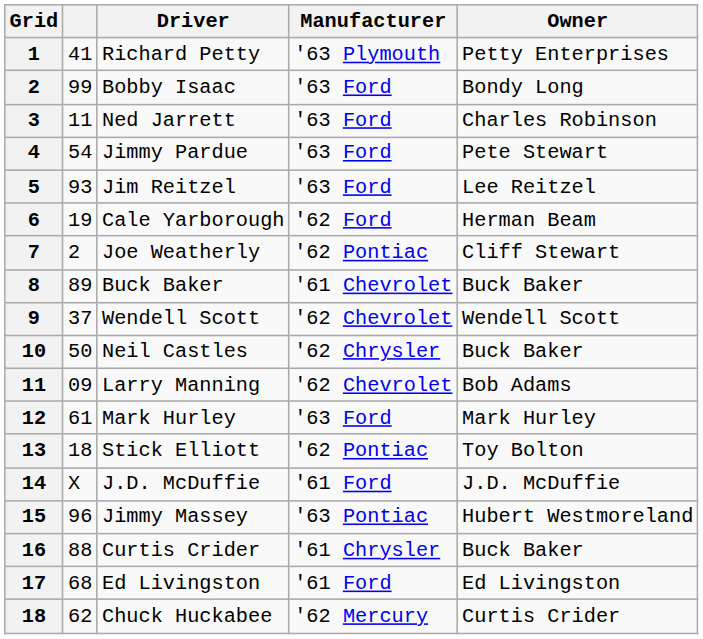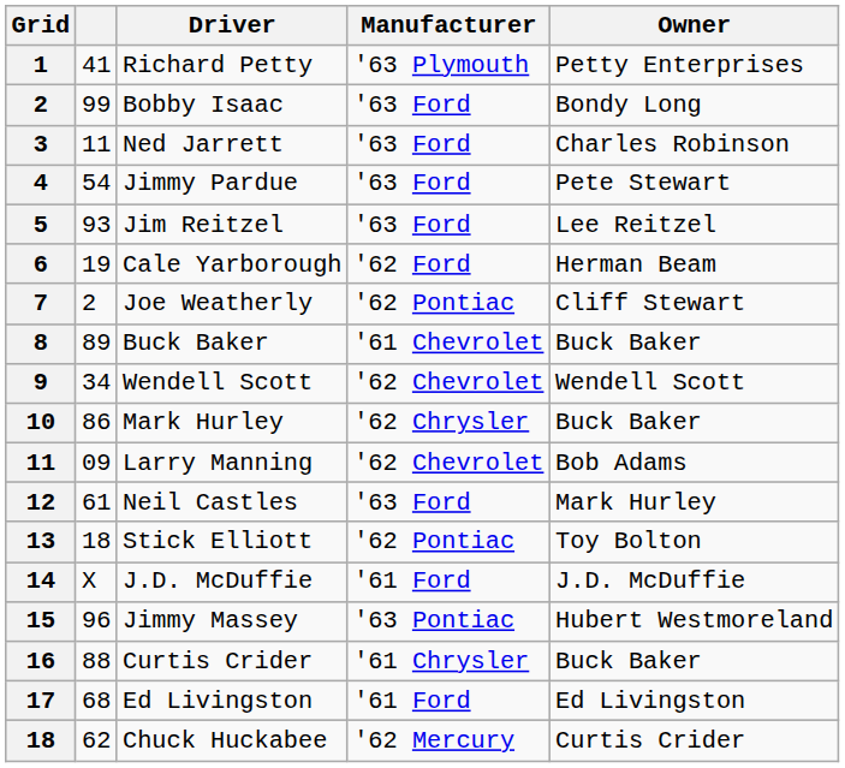 <table class="wikitable">
 <tr>
 <th>Grid</th>
 <th></th>
 <th>Driver</th>
 <th>Manufacturer</th>
 <th>Owner</th>
 </tr>
 <tr>
 <th>1</th>
 <td>41</td>
 <td>Richard Petty</td>
 <td>'63 <a href='#'>Plymouth</a></td>
 <td>Petty Enterprises</td>
 </tr>
 <tr>
 <th>2</th>
 <td>99</td>
 <td>Bobby Isaac</td>
 <td>'63 <a href='#'>Ford</a></td>
 <td>Bondy Long</td>
 </tr>
 <tr>
 <th>3</th>
 <td>11</td>
 <td>Ned Jarrett</td>
 <td>'63 <a href='#'>Ford</a></td>
 <td>Charles Robinson</td>
 </tr>
 <tr>
 <th>4</th>
 <td>54</td>
 <td>Jimmy Pardue</td>
 <td>'63 <a href='#'>Ford</a></td>
 <td>Pete Stewart</td>
 </tr>
 <tr>
 <th>5</th>
 <td>93</td>
 <td>Jim Reitzel</td>
 <td>'63 <a href='#'>Ford</a></td>
 <td>Lee Reitzel</td>
 </tr>
 <tr>
 <th>6</th>
 <td>19</td>
 <td>Cale Yarborough</td>
 <td>'62 <a href='#'>Ford</a></td>
 <td>Herman Beam</td>
 </tr>
 <tr>
 <th>7</th>
 <td>2</td>
 <td>Joe Weatherly</td>
 <td>'62 <a href='#'>Pontiac</a></td>
 <td>Cliff Stewart</td>
 </tr>
 <tr>
 <th>8</th>
 <td>89</td>
 <td>Buck Baker</td>
 <td>'61 <a href='#'>Chevrolet</a></td>
 <td>Buck Baker</td>
 </tr>
 <tr>
 <th>9</th>
-<td>37</td>
+<td>34</td>
 <td>Wendell Scott</td>
 <td>'62 <a href='#'>Chevrolet</a></td>
 <td>Wendell Scott</td>
 </tr>
 <tr>
 <th>10</th>
-<td>50</td>
-<td>Neil Castles</td>
+<td>86</td>
+<td>Mark Hurley</td>
 <td>'62 <a href='#'>Chrysler</a></td>
 <td>Buck Baker</td>
 </tr>
 <tr>
 <th>11</th>
 <td>09</td>
 <td>Larry Manning</td>
 <td>'62 <a href='#'>Chevrolet</a></td>
 <td>Bob Adams</td>
 </tr>
 <tr>
 <th>12</th>
 <td>61</td>
-<td>Mark Hurley</td>
+<td>Neil Castles</td>
 <td>'63 <a href='#'>Ford</a></td>
 <td>Mark Hurley</td>
 </tr>
 <tr>
 <th>13</th>
 <td>18</td>
 <td>Stick Elliott</td>
 <td>'62 <a href='#'>Pontiac</a></td>
 <td>Toy Bolton</td>
 </tr>
 <tr>
 <th>14</th>
 <td>X</td>
 <td>J.D. McDuffie</td>
 <td>'61 <a href='#'>Ford</a></td>
 <td>J.D. McDuffie</td>
 </tr>
 <tr>
 <th>15</th>
 <td>96</td>
 <td>Jimmy Massey</td>
 <td>'63 <a href='#'>Pontiac</a></td>
 <td>Hubert Westmoreland</td>
 </tr>
 <tr>
 <th>16</th>
 <td>88</td>
 <td>Curtis Crider</td>
 <td>'61 <a href='#'>Chrysler</a></td>
 <td>Buck Baker</td>
 </tr>
 <tr>
 <th>17</th>
 <td>68</td>
 <td>Ed Livingston</td>
 <td>'61 <a href='#'>Ford</a></td>
 <td>Ed Livingston</td>
 </tr>
 <tr>
 <th>18</th>
 <td>62</td>
 <td>Chuck Huckabee</td>
 <td>'62 <a href='#'>Mercury</a></td>
 <td>Curtis Crider</td>
 </tr>
 </table>
